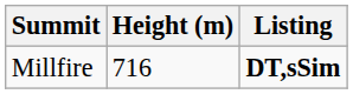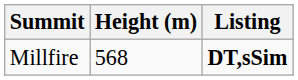 <table class="wikitable sortable">
 <tr>
 <th>Summit</th>
 <th>Height (m)</th>
 <th>Listing</th>
 </tr>
 <tr>
 <td>Millfire</td>
-<td>716</td>
+<td>568</td>
 <td><strong>DT,sSim</strong></td>
 </tr>
 </table>
